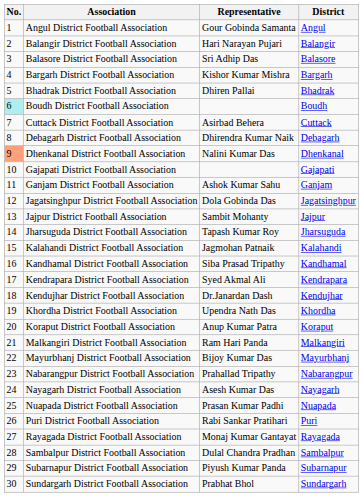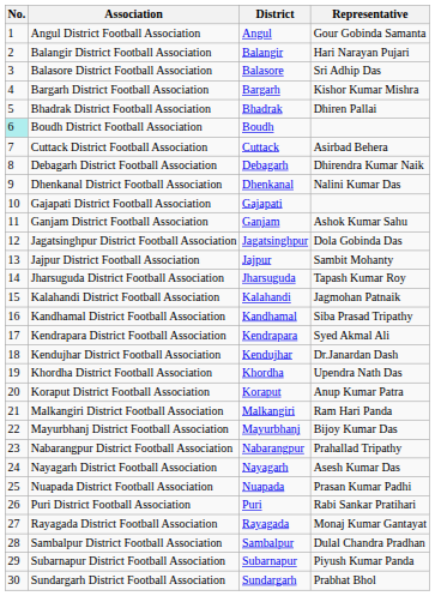 <table class="wikitable sortable">
 <tr>
 <th>No.</th>
 <th>Association</th>
+<th>District</th>
 <th>Representative</th>
-<th>District</th>
 </tr>
 <tr>
 <td>1</td>
 <td>Angul District Football Association</td>
+<td><a href='#'>Angul</a></td>
 <td>Gour Gobinda Samanta</td>
-<td><a href='#'>Angul</a></td>
 </tr>
 <tr>
 <td>2</td>
 <td>Balangir District Football Association</td>
+<td><a href='#'>Balangir</a></td>
 <td>Hari Narayan Pujari</td>
-<td><a href='#'>Balangir</a></td>
 </tr>
 <tr>
 <td>3</td>
 <td>Balasore District Football Association</td>
+<td><a href='#'>Balasore</a></td>
 <td>Sri Adhip Das</td>
-<td><a href='#'>Balasore</a></td>
 </tr>
 <tr>
 <td>4</td>
 <td>Bargarh District Football Association</td>
+<td><a href='#'>Bargarh</a></td>
 <td>Kishor Kumar Mishra</td>
-<td><a href='#'>Bargarh</a></td>
 </tr>
 <tr>
 <td>5</td>
 <td>Bhadrak District Football Association</td>
+<td><a href='#'>Bhadrak</a></td>
 <td>Dhiren Pallai</td>
-<td><a href='#'>Bhadrak</a></td>
 </tr>
 <tr>
 <td style="background: paleturquoise;">6</td>
 <td>Boudh District Football Association</td>
+<td><a href='#'>Boudh</a></td>
 <td></td>
-<td><a href='#'>Boudh</a></td>
 </tr>
 <tr>
 <td>7</td>
 <td>Cuttack District Football Association</td>
+<td><a href='#'>Cuttack</a></td>
 <td>Asirbad Behera</td>
-<td><a href='#'>Cuttack</a></td>
 </tr>
 <tr>
 <td>8</td>
 <td>Debagarh District Football Association</td>
+<td><a href='#'>Debagarh</a></td>
 <td>Dhirendra Kumar Naik</td>
-<td><a href='#'>Debagarh</a></td>
 </tr>
 <tr>
-<td style="background: lightsalmon;">9</td>
+<td>9</td>
 <td>Dhenkanal District Football Association</td>
+<td><a href='#'>Dhenkanal</a></td>
 <td>Nalini Kumar Das</td>
-<td><a href='#'>Dhenkanal</a></td>
 </tr>
 <tr>
 <td>10</td>
 <td>Gajapati District Football Association</td>
+<td><a href='#'>Gajapati</a></td>
 <td></td>
-<td><a href='#'>Gajapati</a></td>
 </tr>
 <tr>
 <td>11</td>
 <td>Ganjam District Football Association</td>
+<td><a href='#'>Ganjam</a></td>
 <td>Ashok Kumar Sahu</td>
-<td><a href='#'>Ganjam</a></td>
 </tr>
 <tr>
 <td>12</td>
 <td>Jagatsinghpur District Football Association</td>
+<td><a href='#'>Jagatsinghpur</a></td>
 <td>Dola Gobinda Das</td>
-<td><a href='#'>Jagatsinghpur</a></td>
 </tr>
 <tr>
 <td>13</td>
 <td>Jajpur District Football Association</td>
+<td><a href='#'>Jajpur</a></td>
 <td>Sambit Mohanty</td>
-<td><a href='#'>Jajpur</a></td>
 </tr>
 <tr>
 <td>14</td>
 <td>Jharsuguda District Football Association</td>
+<td><a href='#'>Jharsuguda</a></td>
 <td>Tapash Kumar Roy</td>
-<td><a href='#'>Jharsuguda</a></td>
 </tr>
 <tr>
 <td>15</td>
 <td>Kalahandi District Football Association</td>
+<td><a href='#'>Kalahandi</a></td>
 <td>Jagmohan Patnaik</td>
-<td><a href='#'>Kalahandi</a></td>
 </tr>
 <tr>
 <td>16</td>
 <td>Kandhamal District Football Association</td>
+<td><a href='#'>Kandhamal</a></td>
 <td>Siba Prasad Tripathy</td>
-<td><a href='#'>Kandhamal</a></td>
 </tr>
 <tr>
 <td>17</td>
 <td>Kendrapara District Football Association</td>
+<td><a href='#'>Kendrapara</a></td>
 <td>Syed Akmal Ali</td>
-<td><a href='#'>Kendrapara</a></td>
 </tr>
 <tr>
 <td>18</td>
 <td>Kendujhar District Football Association</td>
+<td><a href='#'>Kendujhar</a></td>
 <td>Dr.Janardan Dash</td>
-<td><a href='#'>Kendujhar</a></td>
 </tr>
 <tr>
 <td>19</td>
 <td>Khordha District Football Association</td>
+<td><a href='#'>Khordha</a></td>
 <td>Upendra Nath Das</td>
-<td><a href='#'>Khordha</a></td>
 </tr>
 <tr>
 <td>20</td>
 <td>Koraput District Football Association</td>
+<td><a href='#'>Koraput</a></td>
 <td>Anup Kumar Patra</td>
-<td><a href='#'>Koraput</a></td>
 </tr>
 <tr>
 <td>21</td>
 <td>Malkangiri District Football Association</td>
+<td><a href='#'>Malkangiri</a></td>
 <td>Ram Hari Panda</td>
-<td><a href='#'>Malkangiri</a></td>
 </tr>
 <tr>
 <td>22</td>
 <td>Mayurbhanj District Football Association</td>
+<td><a href='#'>Mayurbhanj</a></td>
 <td>Bijoy Kumar Das</td>
-<td><a href='#'>Mayurbhanj</a></td>
 </tr>
 <tr>
 <td>23</td>
 <td>Nabarangpur District Football Association</td>
+<td><a href='#'>Nabarangpur</a></td>
 <td>Prahallad Tripathy</td>
-<td><a href='#'>Nabarangpur</a></td>
 </tr>
 <tr>
 <td>24</td>
 <td>Nayagarh District Football Association</td>
+<td><a href='#'>Nayagarh</a></td>
 <td>Asesh Kumar Das</td>
-<td><a href='#'>Nayagarh</a></td>
 </tr>
 <tr>
 <td>25</td>
 <td>Nuapada District Football Association</td>
+<td><a href='#'>Nuapada</a></td>
 <td>Prasan Kumar Padhi</td>
-<td><a href='#'>Nuapada</a></td>
 </tr>
 <tr>
 <td>26</td>
 <td>Puri District Football Association</td>
+<td><a href='#'>Puri</a></td>
 <td>Rabi Sankar Pratihari</td>
-<td><a href='#'>Puri</a></td>
 </tr>
 <tr>
 <td>27</td>
 <td>Rayagada District Football Association</td>
+<td><a href='#'>Rayagada</a></td>
 <td>Monaj Kumar Gantayat</td>
-<td><a href='#'>Rayagada</a></td>
 </tr>
 <tr>
 <td>28</td>
 <td>Sambalpur District Football Association</td>
+<td><a href='#'>Sambalpur</a></td>
 <td>Dulal Chandra Pradhan</td>
-<td><a href='#'>Sambalpur</a></td>
 </tr>
 <tr>
 <td>29</td>
 <td>Subarnapur District Football Association</td>
+<td><a href='#'>Subarnapur</a></td>
 <td>Piyush Kumar Panda</td>
-<td><a href='#'>Subarnapur</a></td>
 </tr>
 <tr>
 <td>30</td>
 <td>Sundargarh District Football Association</td>
+<td><a href='#'>Sundargarh</a></td>
 <td>Prabhat Bhol</td>
-<td><a href='#'>Sundargarh</a></td>
 </tr>
 </table>
